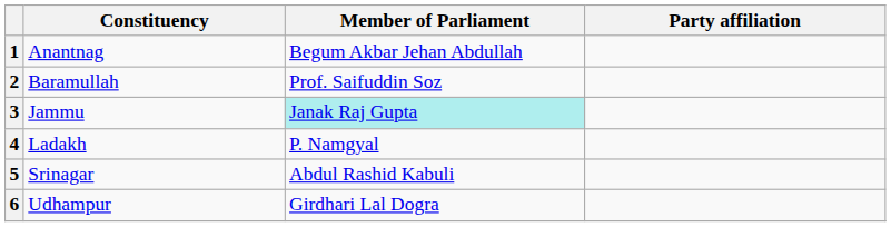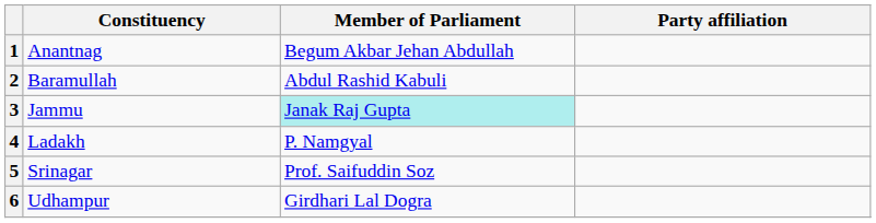 <table class="wikitable sortable">
 <tr style="text-align:center;">
 <th></th>
 <th style="width:13em">Constituency</th>
 <th style="width:15em">Member of Parliament</th>
 <th colspan="2" style="width:15em">Party affiliation</th>
 </tr>
 <tr>
 <th>1</th>
 <td><a href='#'>Anantnag</a></td>
 <td><a href='#'>Begum Akbar Jehan Abdullah</a></td>
 <td></td>
 </tr>
 <tr>
 <th>2</th>
 <td><a href='#'>Baramullah</a></td>
-<td><a href='#'>Prof. Saifuddin Soz</a></td>
+<td><a href='#'>Abdul Rashid Kabuli</a></td>
 </tr>
 <tr>
 <th>3</th>
 <td><a href='#'>Jammu</a></td>
 <td style="background: paleturquoise;"><a href='#'>Janak Raj Gupta</a></td>
 <td></td>
 </tr>
 <tr>
 <th>4</th>
 <td><a href='#'>Ladakh</a></td>
 <td><a href='#'>P. Namgyal</a></td>
 </tr>
 <tr>
 <th>5</th>
 <td><a href='#'>Srinagar</a></td>
-<td><a href='#'>Abdul Rashid Kabuli</a></td>
+<td><a href='#'>Prof. Saifuddin Soz</a></td>
 <td></td>
 </tr>
 <tr>
 <th>6</th>
 <td><a href='#'>Udhampur</a></td>
 <td><a href='#'>Girdhari Lal Dogra</a></td>
 <td></td>
 </tr>
 <tr>
 </tr>
 <tr>
 </tr>
 </table>
